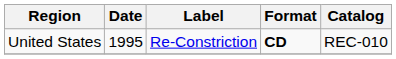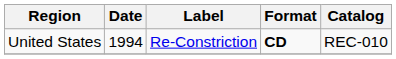 <table class="wikitable">
 <tr>
 <th>Region</th>
 <th>Date</th>
 <th>Label</th>
 <th>Format</th>
 <th>Catalog</th>
 </tr>
 <tr>
 <td>United States</td>
-<td>1995</td>
+<td>1994</td>
 <td><a href='#'>Re-Constriction</a></td>
 <td><strong>CD</strong></td>
 <td>REC-010</td>
 </tr>
 <tr>
 </tr>
 </table>
